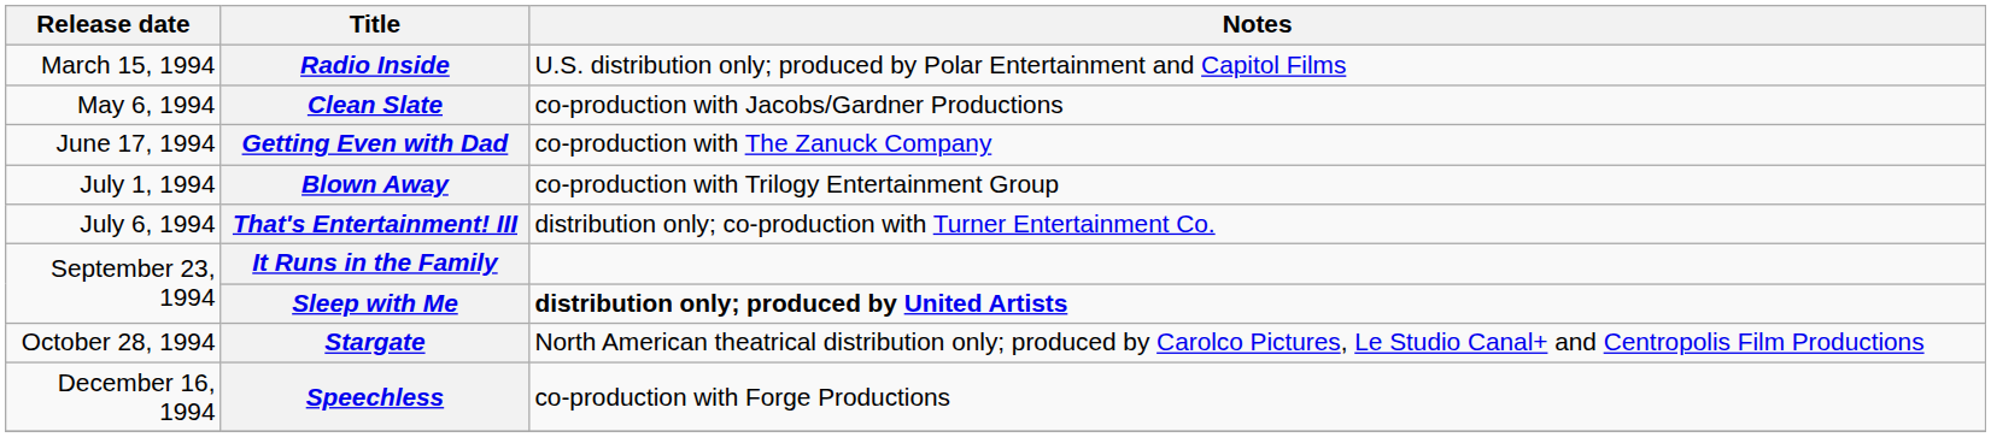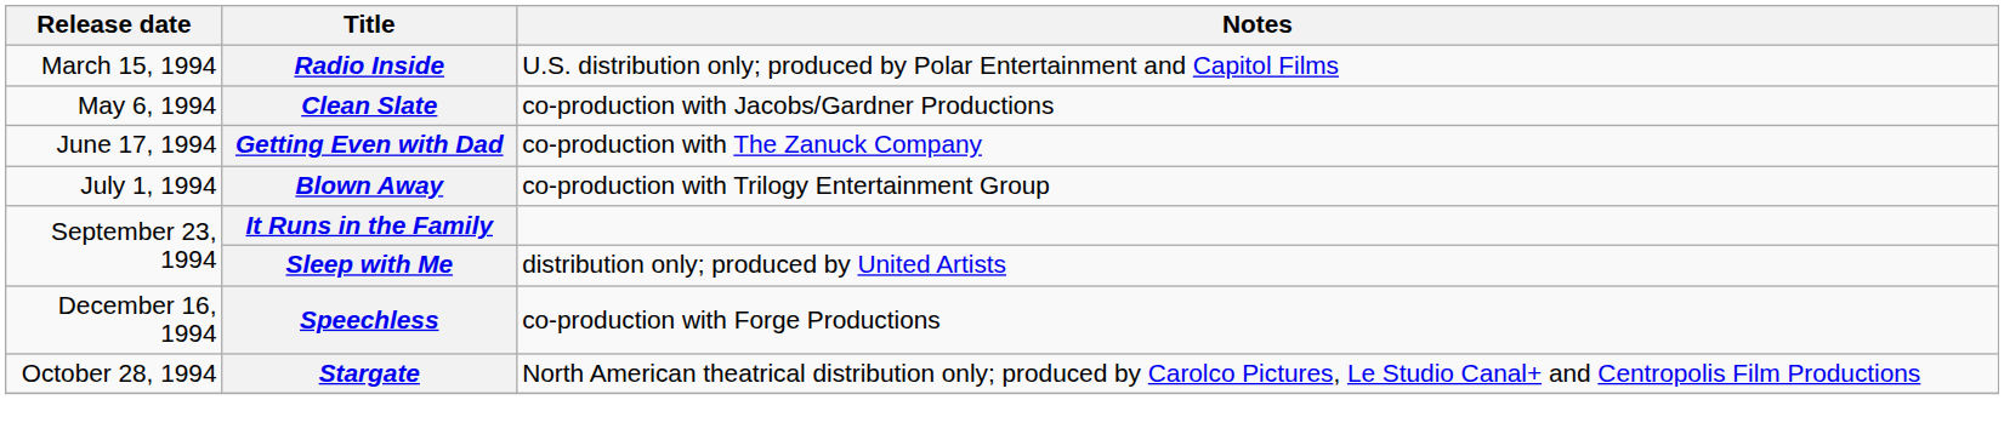 <table class="wikitable sortable" style="width:100%;">
 <tr>
 <th scope="col" style="width:130px;">Release date</th>
 <th>Title</th>
 <th>Notes</th>
 </tr>
 <tr>
 <td style="text-align:right;">March 15, 1994</td>
 <th scope="row"><em><a href='#'>Radio Inside</a></em></th>
 <td>U.S. distribution only; produced by Polar Entertainment and <a href='#'>Capitol Films</a></td>
 </tr>
 <tr>
 <td style="text-align:right;">May 6, 1994</td>
 <th scope="row"><em><a href='#'>Clean Slate</a></em></th>
 <td>co-production with Jacobs/Gardner Productions</td>
 </tr>
 <tr>
 <td style="text-align:right;">June 17, 1994</td>
 <th scope="row"><em><a href='#'>Getting Even with Dad</a></em></th>
 <td>co-production with <a href='#'>The Zanuck Company</a></td>
 </tr>
 <tr>
 <td style="text-align:right;">July 1, 1994</td>
 <th scope="row"><em><a href='#'>Blown Away</a></em></th>
 <td>co-production with Trilogy Entertainment Group</td>
 </tr>
 <tr>
-<td style="text-align:right;">July 6, 1994</td>
-<th scope="row"><em><a href='#'>That's Entertainment! III</a></em></th>
-<td>distribution only; co-production with <a href='#'>Turner Entertainment Co.</a></td>
-</tr>
-<tr>
 <td style="text-align:right;" rowspan="2">September 23, 1994</td>
 <th scope="row"><em><a href='#'>It Runs in the Family</a></em></th>
 <td></td>
 </tr>
 <tr>
 <th scope="row"><em><a href='#'>Sleep with Me</a></em></th>
-<td><strong>distribution only; produced by <a href='#'>United Artists</a></strong></td>
+<td>distribution only; produced by <a href='#'>United Artists</a></td>
+</tr>
+<tr>
+<td style="text-align:right;">December 16, 1994</td>
+<th scope="row"><em><a href='#'>Speechless</a></em></th>
+<td>co-production with Forge Productions</td>
 </tr>
 <tr>
 <td style="text-align:right;">October 28, 1994</td>
 <th scope="row"><em><a href='#'>Stargate</a></em></th>
 <td>North American theatrical distribution only; produced by <a href='#'>Carolco Pictures</a>, <a href='#'>Le Studio Canal+</a> and <a href='#'>Centropolis Film Productions</a></td>
 </tr>
 <tr>
-<td style="text-align:right;">December 16, 1994</td>
-<th scope="row"><em><a href='#'>Speechless</a></em></th>
-<td>co-production with Forge Productions</td>
-</tr>
-<tr>
 </tr>
 </table>
